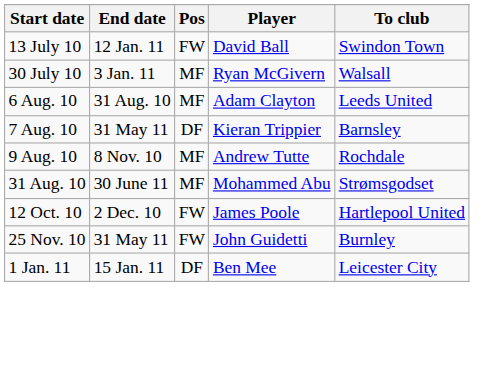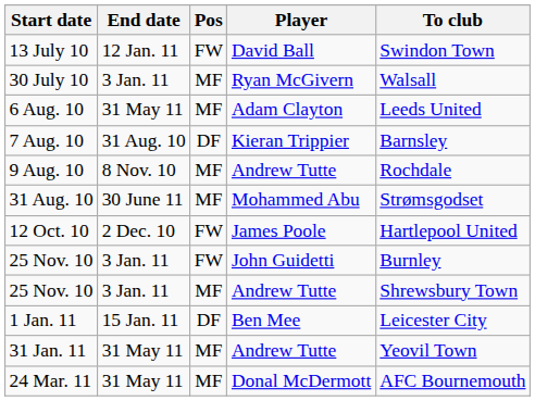 <table class="wikitable">
 <tr>
 </tr>
 <tr>
 <th>Start date</th>
 <th>End date</th>
 <th>Pos</th>
 <th>Player</th>
 <th>To club</th>
 </tr>
 <tr>
 <td>13 July 10</td>
 <td>12 Jan. 11</td>
 <td align="center">FW</td>
 <td> <a href='#'>David Ball</a></td>
 <td> <a href='#'>Swindon Town</a></td>
 </tr>
 <tr>
 <td>30 July 10</td>
 <td>3 Jan. 11</td>
 <td align="center">MF</td>
 <td> <a href='#'>Ryan McGivern</a></td>
 <td> <a href='#'>Walsall</a></td>
 </tr>
 <tr>
 <td>6 Aug. 10</td>
-<td>31 Aug. 10</td>
+<td>31 May 11</td>
 <td align="center">MF</td>
 <td> <a href='#'>Adam Clayton</a></td>
 <td> <a href='#'>Leeds United</a></td>
 </tr>
 <tr>
 <td>7 Aug. 10</td>
-<td>31 May 11</td>
+<td>31 Aug. 10</td>
 <td align="center">DF</td>
 <td> <a href='#'>Kieran Trippier</a></td>
 <td> <a href='#'>Barnsley</a></td>
 </tr>
 <tr>
 <td>9 Aug. 10</td>
 <td>8 Nov. 10</td>
 <td align="center">MF</td>
 <td> <a href='#'>Andrew Tutte</a></td>
 <td> <a href='#'>Rochdale</a></td>
 </tr>
 <tr>
 <td>31 Aug. 10</td>
 <td>30 June 11</td>
 <td align="center">MF</td>
 <td> <a href='#'>Mohammed Abu</a></td>
 <td> <a href='#'>Strømsgodset</a></td>
 </tr>
 <tr>
 <td>12 Oct. 10</td>
 <td>2 Dec. 10</td>
 <td align="center">FW</td>
 <td> <a href='#'>James Poole</a></td>
 <td> <a href='#'>Hartlepool United</a></td>
 </tr>
 <tr>
 <td>25 Nov. 10</td>
-<td>31 May 11</td>
+<td>3 Jan. 11</td>
 <td align="center">FW</td>
 <td> <a href='#'>John Guidetti</a></td>
 <td> <a href='#'>Burnley</a></td>
+</tr>
+<tr>
+<td>25 Nov. 10</td>
+<td>3 Jan. 11</td>
+<td align="center">MF</td>
+<td> <a href='#'>Andrew Tutte</a></td>
+<td> <a href='#'>Shrewsbury Town</a></td>
 </tr>
 <tr>
 <td>1 Jan. 11</td>
 <td>15 Jan. 11</td>
 <td align="center">DF</td>
 <td> <a href='#'>Ben Mee</a></td>
 <td> <a href='#'>Leicester City</a></td>
 </tr>
+<tr>
+<td>31 Jan. 11</td>
+<td>31 May 11</td>
+<td align="center">MF</td>
+<td> <a href='#'>Andrew Tutte</a></td>
+<td> <a href='#'>Yeovil Town</a></td>
+</tr>
+<tr>
+<td>24 Mar. 11</td>
+<td>31 May 11</td>
+<td align="center">MF</td>
+<td> <a href='#'>Donal McDermott</a></td>
+<td> <a href='#'>AFC Bournemouth</a></td>
+</tr>
 </table>
